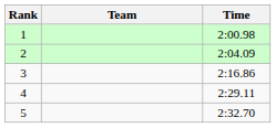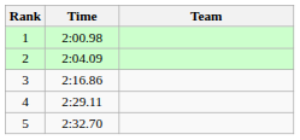 <table class=wikitable style="text-align:center">
 <tr>
 <th width=40>Rank</th>
+<th width=80>Time</th>
 <th width=200>Team</th>
-<th width=80>Time</th>
 </tr>
 <tr bgcolor="#ccffcc">
 <td>1</td>
+<td>2:00.98</td>
 <td align=left></td>
-<td>2:00.98</td>
 </tr>
 <tr bgcolor="#ccffcc">
 <td>2</td>
+<td>2:04.09</td>
 <td align=left></td>
-<td>2:04.09</td>
 </tr>
 <tr>
 <td>3</td>
+<td>2:16.86</td>
 <td align=left></td>
-<td>2:16.86</td>
 </tr>
 <tr>
 <td>4</td>
+<td>2:29.11</td>
 <td align=left></td>
-<td>2:29.11</td>
 </tr>
 <tr>
 <td>5</td>
+<td>2:32.70</td>
 <td align=left></td>
-<td>2:32.70</td>
 </tr>
 </table>
